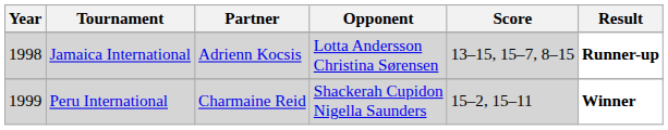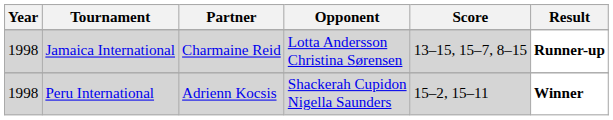 <table class="sortable wikitable" style="font-size: 90%;">
 <tr>
 <th>Year</th>
 <th>Tournament</th>
 <th>Partner</th>
 <th>Opponent</th>
 <th>Score</th>
 <th>Result</th>
 </tr>
 <tr>
 </tr>
 <tr style="background:#D5D5D5">
 <td align="center">1998</td>
 <td align="left"><a href='#'>Jamaica International</a></td>
-<td align="left"> <a href='#'>Adrienn Kocsis</a></td>
+<td align="left"> <a href='#'>Charmaine Reid</a></td>
 <td align="left"> <a href='#'>Lotta Andersson</a> <br>  <a href='#'>Christina Sørensen</a></td>
 <td align="left">13–15, 15–7, 8–15</td>
 <td style="text-align:left; background:white"> <strong>Runner-up</strong></td>
 </tr>
 <tr>
 </tr>
 <tr style="background:#D5D5D5">
-<td align="center">1999</td>
+<td align="center">1998</td>
 <td align="left"><a href='#'>Peru International</a></td>
-<td align="left"> <a href='#'>Charmaine Reid</a></td>
+<td align="left"> <a href='#'>Adrienn Kocsis</a></td>
 <td align="left"> <a href='#'>Shackerah Cupidon</a> <br>  <a href='#'>Nigella Saunders</a></td>
 <td align="left">15–2, 15–11</td>
 <td style="text-align:left; background:white"> <strong>Winner</strong></td>
 </tr>
 </table>
